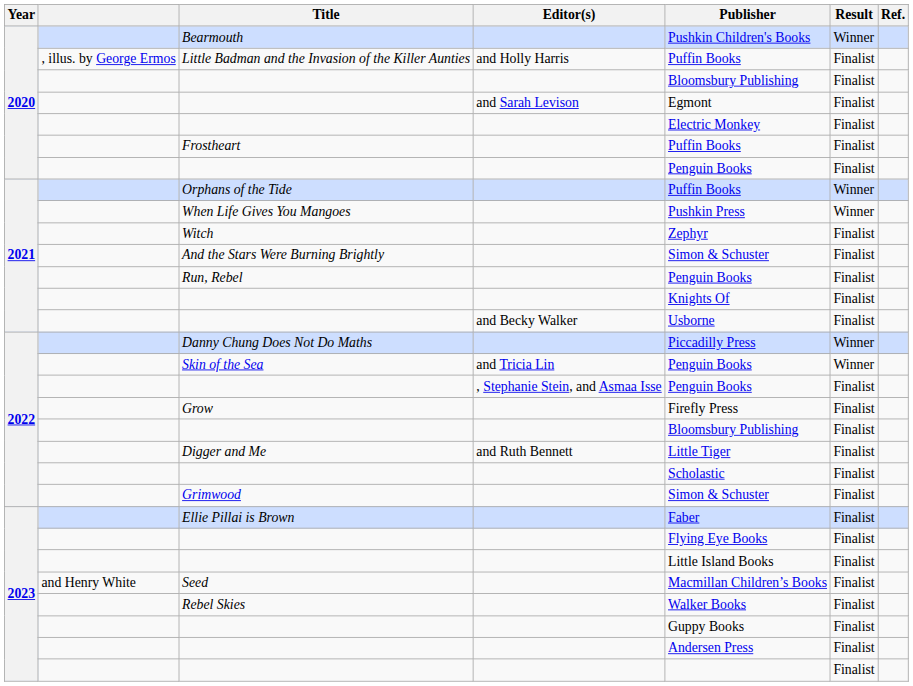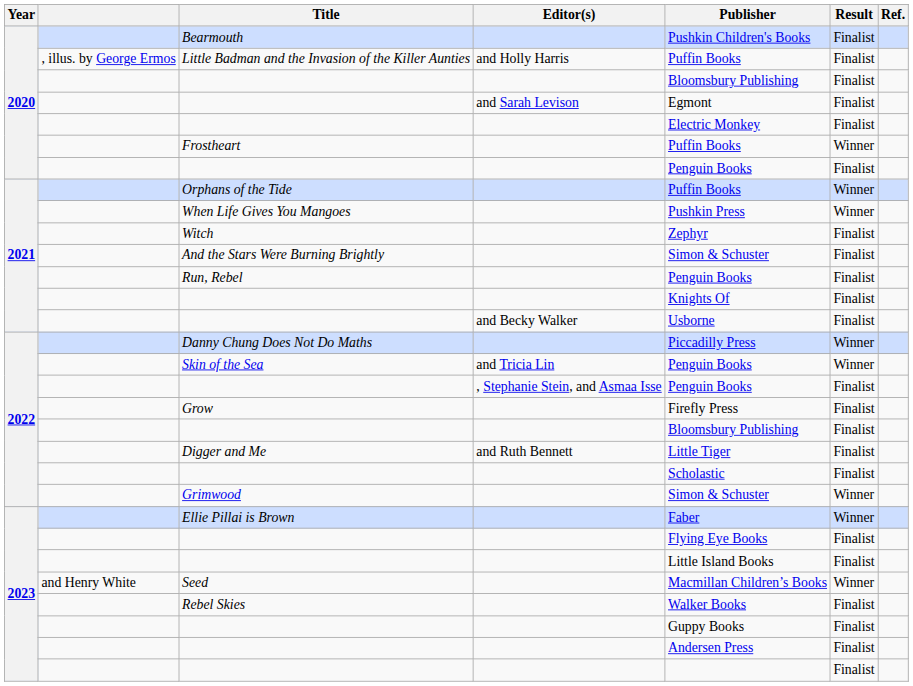 <table class="wikitable sortable mw-collapsible">
 <tr>
 <th>Year</th>
 <th></th>
 <th>Title</th>
 <th>Editor(s)</th>
 <th>Publisher</th>
 <th>Result</th>
 <th>Ref.</th>
 </tr>
 <tr style="background:#cddeff">
 <th rowspan="7"><a href='#'>2020</a></th>
 <td></td>
 <td><em>Bearmouth</em></td>
 <td></td>
 <td><a href='#'>Pushkin Children's Books</a></td>
-<td>Winner</td>
+<td>Finalist</td>
 <td></td>
 </tr>
 <tr>
 <td>, illus. by <a href='#'>George Ermos</a></td>
 <td><em>Little Badman and the Invasion of the Killer Aunties</em></td>
 <td> and Holly Harris</td>
 <td><a href='#'>Puffin Books</a></td>
 <td>Finalist</td>
 <td></td>
 </tr>
 <tr>
 <td></td>
 <td><em></em></td>
 <td></td>
 <td><a href='#'>Bloomsbury Publishing</a></td>
 <td>Finalist</td>
 <td></td>
 </tr>
 <tr>
 <td></td>
 <td><em></em></td>
 <td> and <a href='#'>Sarah Levison</a></td>
 <td>Egmont</td>
 <td>Finalist</td>
 <td></td>
 </tr>
 <tr>
 <td></td>
 <td><em></em></td>
 <td></td>
 <td><a href='#'>Electric Monkey</a></td>
 <td>Finalist</td>
 <td></td>
 </tr>
 <tr>
 <td></td>
 <td><em>Frostheart</em></td>
 <td></td>
 <td><a href='#'>Puffin Books</a></td>
-<td>Finalist</td>
+<td>Winner</td>
 <td></td>
 </tr>
 <tr>
 <td></td>
 <td><em></em></td>
 <td></td>
 <td><a href='#'>Penguin Books</a></td>
 <td>Finalist</td>
 <td></td>
 </tr>
 <tr style="background:#cddeff">
 <th rowspan="7"><a href='#'>2021</a></th>
 <td></td>
 <td><em>Orphans of the Tide</em></td>
 <td></td>
 <td><a href='#'>Puffin Books</a></td>
 <td>Winner</td>
 <td></td>
 </tr>
 <tr>
 <td></td>
 <td><em>When Life Gives You Mangoes</em></td>
 <td></td>
 <td><a href='#'>Pushkin Press</a></td>
 <td>Winner</td>
 <td></td>
 </tr>
 <tr>
 <td></td>
 <td><em>Witch</em></td>
 <td></td>
 <td><a href='#'>Zephyr</a></td>
 <td>Finalist</td>
 <td></td>
 </tr>
 <tr>
 <td></td>
 <td><em>And the Stars Were Burning Brightly</em></td>
 <td></td>
 <td><a href='#'>Simon & Schuster</a></td>
 <td>Finalist</td>
 <td></td>
 </tr>
 <tr>
 <td></td>
 <td><em>Run, Rebel</em></td>
 <td></td>
 <td><a href='#'>Penguin Books</a></td>
 <td>Finalist</td>
 <td></td>
 </tr>
 <tr>
 <td></td>
 <td><em></em></td>
 <td></td>
 <td><a href='#'>Knights Of</a></td>
 <td>Finalist</td>
 <td></td>
 </tr>
 <tr>
 <td></td>
 <td><em></em></td>
 <td> and Becky Walker</td>
 <td><a href='#'>Usborne</a></td>
 <td>Finalist</td>
 <td></td>
 </tr>
 <tr style=background:#cddeff>
 <th rowspan="8"><a href='#'>2022</a></th>
 <td></td>
 <td><em>Danny Chung Does Not Do Maths</em></td>
 <td></td>
 <td><a href='#'>Piccadilly Press</a></td>
 <td>Winner</td>
 <td></td>
 </tr>
 <tr>
 <td></td>
 <td><em><a href='#'>Skin of the Sea</a></em></td>
 <td> and <a href='#'>Tricia Lin</a></td>
 <td><a href='#'>Penguin Books</a></td>
 <td>Winner</td>
 <td></td>
 </tr>
 <tr>
 <td></td>
 <td><em></em></td>
 <td>, <a href='#'>Stephanie Stein</a>, and <a href='#'>Asmaa Isse</a></td>
 <td><a href='#'>Penguin Books</a></td>
 <td>Finalist</td>
 <td></td>
 </tr>
 <tr>
 <td></td>
 <td><em>Grow</em></td>
 <td></td>
 <td>Firefly Press</td>
 <td>Finalist</td>
 <td></td>
 </tr>
 <tr>
 <td></td>
 <td><em></em></td>
 <td></td>
 <td><a href='#'>Bloomsbury Publishing</a></td>
 <td>Finalist</td>
 <td></td>
 </tr>
 <tr>
 <td></td>
 <td><em>Digger and Me</em></td>
 <td> and Ruth Bennett</td>
 <td><a href='#'>Little Tiger</a></td>
 <td>Finalist</td>
 <td></td>
 </tr>
 <tr>
 <td></td>
 <td><em></em></td>
 <td></td>
 <td><a href='#'>Scholastic</a></td>
 <td>Finalist</td>
 <td></td>
 </tr>
 <tr>
 <td></td>
 <td><em><a href='#'>Grimwood</a></em></td>
 <td></td>
 <td><a href='#'>Simon & Schuster</a></td>
-<td>Finalist</td>
+<td>Winner</td>
 <td></td>
 </tr>
 <tr style=background:#cddeff>
 <th rowspan="8"><a href='#'>2023</a></th>
 <td></td>
 <td><em>Ellie Pillai is Brown</em></td>
 <td></td>
 <td><a href='#'>Faber</a></td>
-<td>Finalist</td>
+<td>Winner</td>
 <td></td>
 </tr>
 <tr>
 <td></td>
 <td></td>
 <td></td>
 <td><a href='#'>Flying Eye Books</a></td>
 <td>Finalist</td>
 <td></td>
 </tr>
 <tr>
 <td></td>
 <td></td>
 <td></td>
 <td>Little Island Books</td>
 <td>Finalist</td>
 <td></td>
 </tr>
 <tr>
 <td> and Henry White</td>
 <td><em>Seed</em></td>
 <td></td>
 <td><a href='#'>Macmillan Children’s Books</a></td>
-<td>Finalist</td>
+<td>Winner</td>
 <td></td>
 </tr>
 <tr>
 <td></td>
 <td><em>Rebel Skies</em></td>
 <td></td>
 <td><a href='#'>Walker Books</a></td>
 <td>Finalist</td>
 <td></td>
 </tr>
 <tr>
 <td></td>
 <td></td>
 <td></td>
 <td>Guppy Books</td>
 <td>Finalist</td>
 <td></td>
 </tr>
 <tr>
 <td></td>
 <td></td>
 <td></td>
 <td><a href='#'>Andersen Press</a></td>
 <td>Finalist</td>
 <td></td>
 </tr>
 <tr>
 <td></td>
 <td></td>
 <td></td>
 <td></td>
 <td>Finalist</td>
 <td></td>
 </tr>
 </table>
